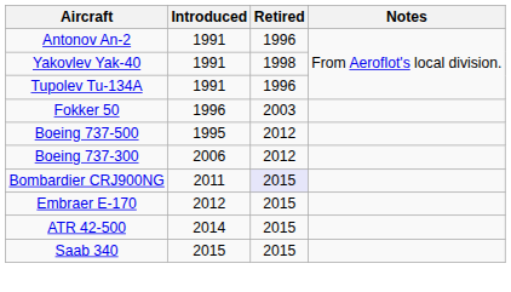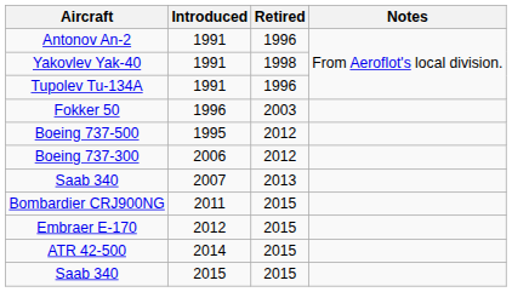 <table class="wikitable" style="margin:1em auto; border-collapse:collapse;text-align:center">
 <tr>
 <th>Aircraft</th>
 <th>Introduced</th>
 <th>Retired</th>
 <th>Notes</th>
 </tr>
 <tr>
 <td><a href='#'>Antonov An-2</a></td>
 <td>1991</td>
 <td>1996</td>
 <td rowspan=3>From <a href='#'>Aeroflot's</a> local division.</td>
 </tr>
 <tr>
 <td><a href='#'>Yakovlev Yak-40</a></td>
 <td>1991</td>
 <td>1998</td>
 </tr>
 <tr>
 <td><a href='#'>Tupolev Tu-134A</a></td>
 <td>1991</td>
 <td>1996</td>
 </tr>
 <tr>
 <td><a href='#'>Fokker 50</a></td>
 <td>1996</td>
 <td>2003</td>
 <td></td>
 </tr>
 <tr>
 <td><a href='#'>Boeing 737-500</a></td>
 <td>1995</td>
 <td>2012</td>
 <td></td>
 </tr>
 <tr>
 <td><a href='#'>Boeing 737-300</a></td>
 <td>2006</td>
 <td>2012</td>
 <td></td>
 </tr>
 <tr>
+<td><a href='#'>Saab 340</a></td>
+<td>2007</td>
+<td>2013</td>
+<td></td>
+</tr>
+<tr>
 <td><a href='#'>Bombardier CRJ900NG</a></td>
 <td>2011</td>
-<td style="background: lavender;">2015</td>
+<td>2015</td>
 <td></td>
 </tr>
 <tr>
 <td><a href='#'>Embraer E-170</a></td>
 <td>2012</td>
 <td>2015</td>
 <td></td>
 </tr>
 <tr>
 <td><a href='#'>ATR 42-500</a></td>
 <td>2014</td>
 <td>2015</td>
 <td></td>
 </tr>
 <tr>
 <td><a href='#'>Saab 340</a></td>
 <td>2015</td>
 <td>2015</td>
 <td></td>
 </tr>
 </table>
